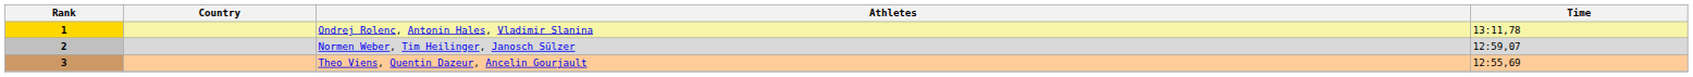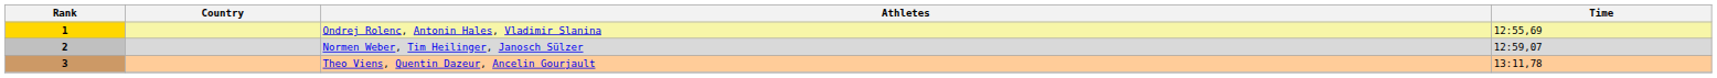 <table class="wikitable" width=100% style="font-size:90%; text-align:left;">
 <tr>
 <th>Rank</th>
 <th>Country</th>
 <th>Athletes</th>
 <th>Time</th>
 </tr>
 <tr align="center" valign="top" bgcolor="#F7F6A8">
 <th style="background:#ffd700;">1</th>
 <td align="left"></td>
 <td align="left"><a href='#'>Ondrej Rolenc</a>, <a href='#'>Antonin Hales</a>, <a href='#'>Vladimir Slanina</a></td>
-<td align="left">13:11,78</td>
+<td align="left">12:55,69</td>
 </tr>
 <tr align="center" valign="top" bgcolor="#D9D9D9">
 <th style="background:#c0c0c0;">2</th>
 <td align="left"></td>
 <td align="left"><a href='#'>Normen Weber</a>, <a href='#'>Tim Heilinger</a>, <a href='#'>Janosch Sülzer</a></td>
 <td align="left">12:59,07</td>
 </tr>
 <tr align="center" valign="top" bgcolor="#FFCC99">
 <th style="background:#cc9966;">3</th>
 <td align="left"></td>
 <td align="left"><a href='#'>Theo Viens</a>, <a href='#'>Quentin Dazeur</a>, <a href='#'>Ancelin Gourjault</a></td>
-<td align="left">12:55,69</td>
+<td align="left">13:11,78</td>
 </tr>
 <tr align="center" valign="top" bgcolor="#FFFFFF">
 </tr>
 </table>
